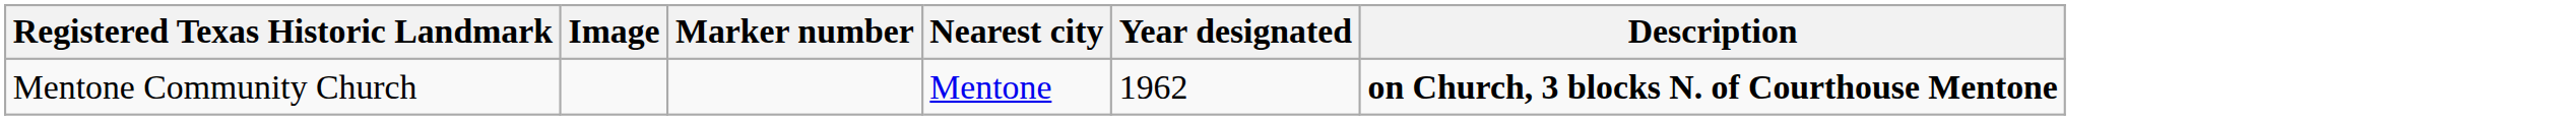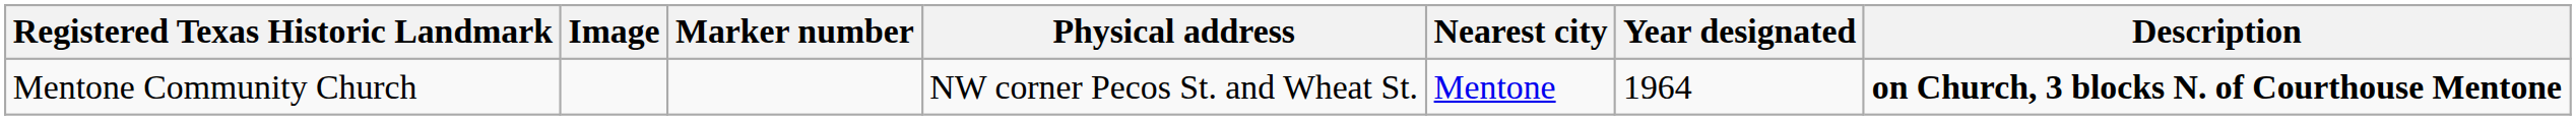 <table class="wikitable sortable">
 <tr>
 <th>Registered Texas Historic Landmark</th>
 <th>Image</th>
 <th>Marker number</th>
+<th>Physical address</th>
 <th>Nearest city</th>
 <th>Year designated</th>
 <th>Description</th>
 </tr>
 <tr>
 <td>Mentone Community Church</td>
 <td></td>
 <td></td>
+<td>NW corner Pecos St. and Wheat St.<br></td>
 <td><a href='#'>Mentone</a></td>
-<td>1962</td>
+<td>1964</td>
 <td><strong>on Church, 3 blocks N. of Courthouse Mentone</strong></td>
 </tr>
 </table>
